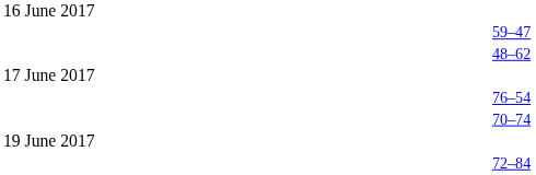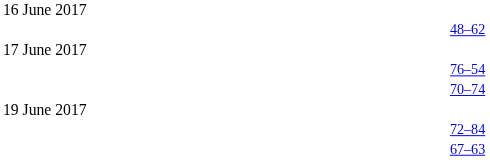 <table style="width:100%;" cellspacing="1">
 <tr>
 <th width=25%></th>
 <th width=2%></th>
 <th width=6%></th>
 <th width=2%></th>
 <th width=25%></th>
 </tr>
 <tr>
 <td>16 June 2017</td>
-</tr>
-<tr style=font-size:90%>
-<td align=right></td>
-<td></td>
-<td align=center><a href='#'>59–47</a></td>
-<td></td>
-<td></td>
-<td></td>
 </tr>
 <tr style=font-size:90%>
 <td align=right></td>
 <td></td>
 <td align=center><a href='#'>48–62</a></td>
 <td></td>
 <td></td>
 <td></td>
 </tr>
 <tr>
 <td>17 June 2017</td>
 </tr>
 <tr style=font-size:90%>
 <td align=right></td>
 <td></td>
 <td align=center><a href='#'>76–54</a></td>
 <td></td>
 <td></td>
 <td></td>
 </tr>
 <tr style=font-size:90%>
 <td align=right></td>
 <td></td>
 <td align=center><a href='#'>70–74</a></td>
 <td></td>
 <td></td>
 <td></td>
 </tr>
 <tr>
 <td>19 June 2017</td>
 </tr>
 <tr style=font-size:90%>
 <td align=right></td>
 <td></td>
 <td align=center><a href='#'>72–84</a></td>
 <td></td>
 <td></td>
 <td></td>
 </tr>
+<tr style=font-size:90%>
+<td align=right></td>
+<td></td>
+<td align=center><a href='#'>67–63</a></td>
+<td></td>
+<td></td>
+<td></td>
+</tr>
 </table>
